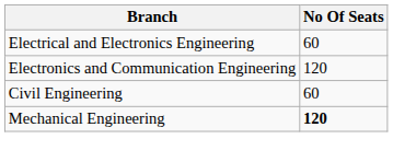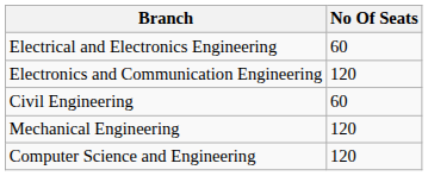 <table class="wikitable" border="1">
 <tr>
 <th>Branch</th>
 <th>No Of Seats</th>
 </tr>
 <tr>
 <td>Electrical and Electronics Engineering</td>
 <td>60</td>
 </tr>
 <tr>
 <td>Electronics and Communication Engineering</td>
 <td>120</td>
 </tr>
 <tr>
 <td>Civil Engineering</td>
 <td>60</td>
 </tr>
 <tr>
 <td>Mechanical Engineering</td>
-<td><strong>120</strong></td>
+<td>120</td>
+</tr>
+<tr>
+<td>Computer Science and Engineering</td>
+<td>120</td>
 </tr>
 </table>
